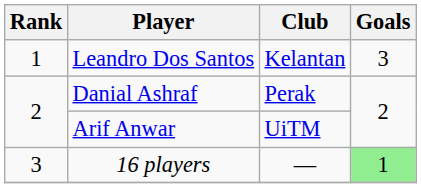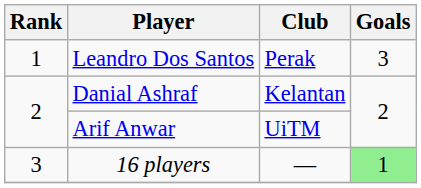 <table class="wikitable" style="text-align:center">
 <tr>
 <th>Rank</th>
 <th>Player</th>
 <th>Club</th>
 <th>Goals</th>
 </tr>
 <tr>
 <td>1</td>
 <td style="text-align:left;"> <a href='#'>Leandro Dos Santos</a></td>
-<td style="text-align:left;"><a href='#'>Kelantan</a></td>
+<td style="text-align:left;"><a href='#'>Perak</a></td>
 <td>3</td>
 </tr>
 <tr>
 <td rowspan=2>2</td>
 <td style="text-align:left;"> <a href='#'>Danial Ashraf</a></td>
-<td style="text-align:left;"><a href='#'>Perak</a></td>
+<td style="text-align:left;"><a href='#'>Kelantan</a></td>
 <td rowspan=2>2</td>
 </tr>
 <tr>
 <td style="text-align:left;"> <a href='#'>Arif Anwar</a></td>
 <td style="text-align:left;"><a href='#'>UiTM</a></td>
 </tr>
 <tr>
 <td>3</td>
 <td style="text-align:middle;"><em>16 players</em></td>
 <td style="text-align:middle;">—</td>
 <td style="background: lightgreen;">1</td>
 </tr>
 <tr>
 </tr>
 </table>
